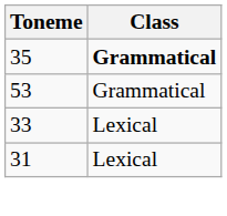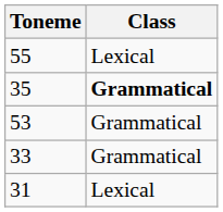 <table class="wikitable">
 <tr>
 <th>Toneme</th>
 <th>Class</th>
+</tr>
+<tr>
+<td>55</td>
+<td>Lexical</td>
 </tr>
 <tr>
 <td>35</td>
 <td><strong>Grammatical</strong></td>
 </tr>
 <tr>
 <td>53</td>
 <td>Grammatical</td>
 </tr>
 <tr>
 <td>33</td>
-<td>Lexical</td>
+<td>Grammatical</td>
 </tr>
 <tr>
 <td>31</td>
 <td>Lexical</td>
 </tr>
 </table>
